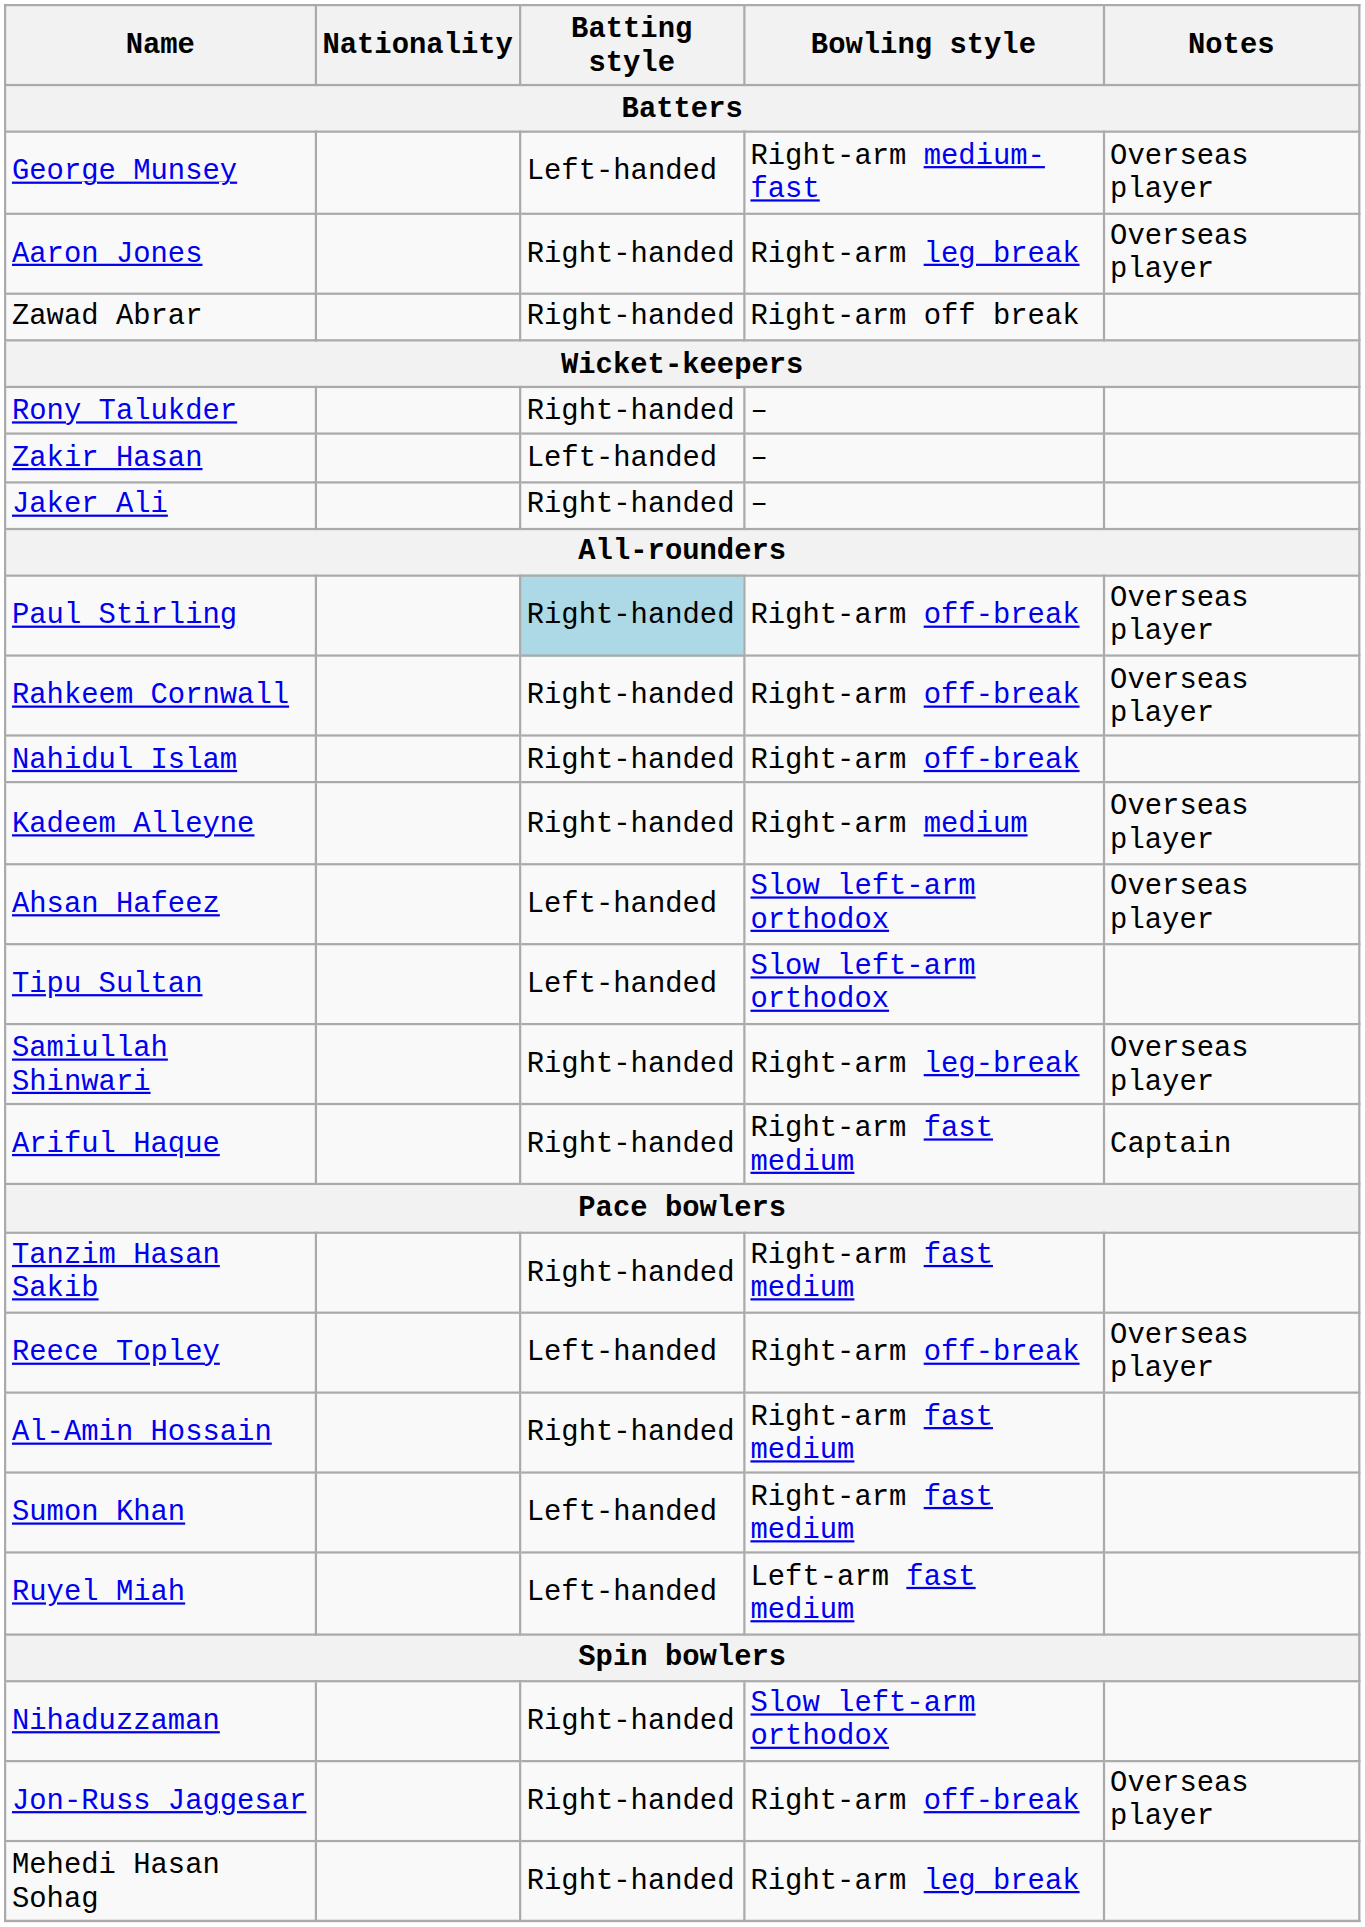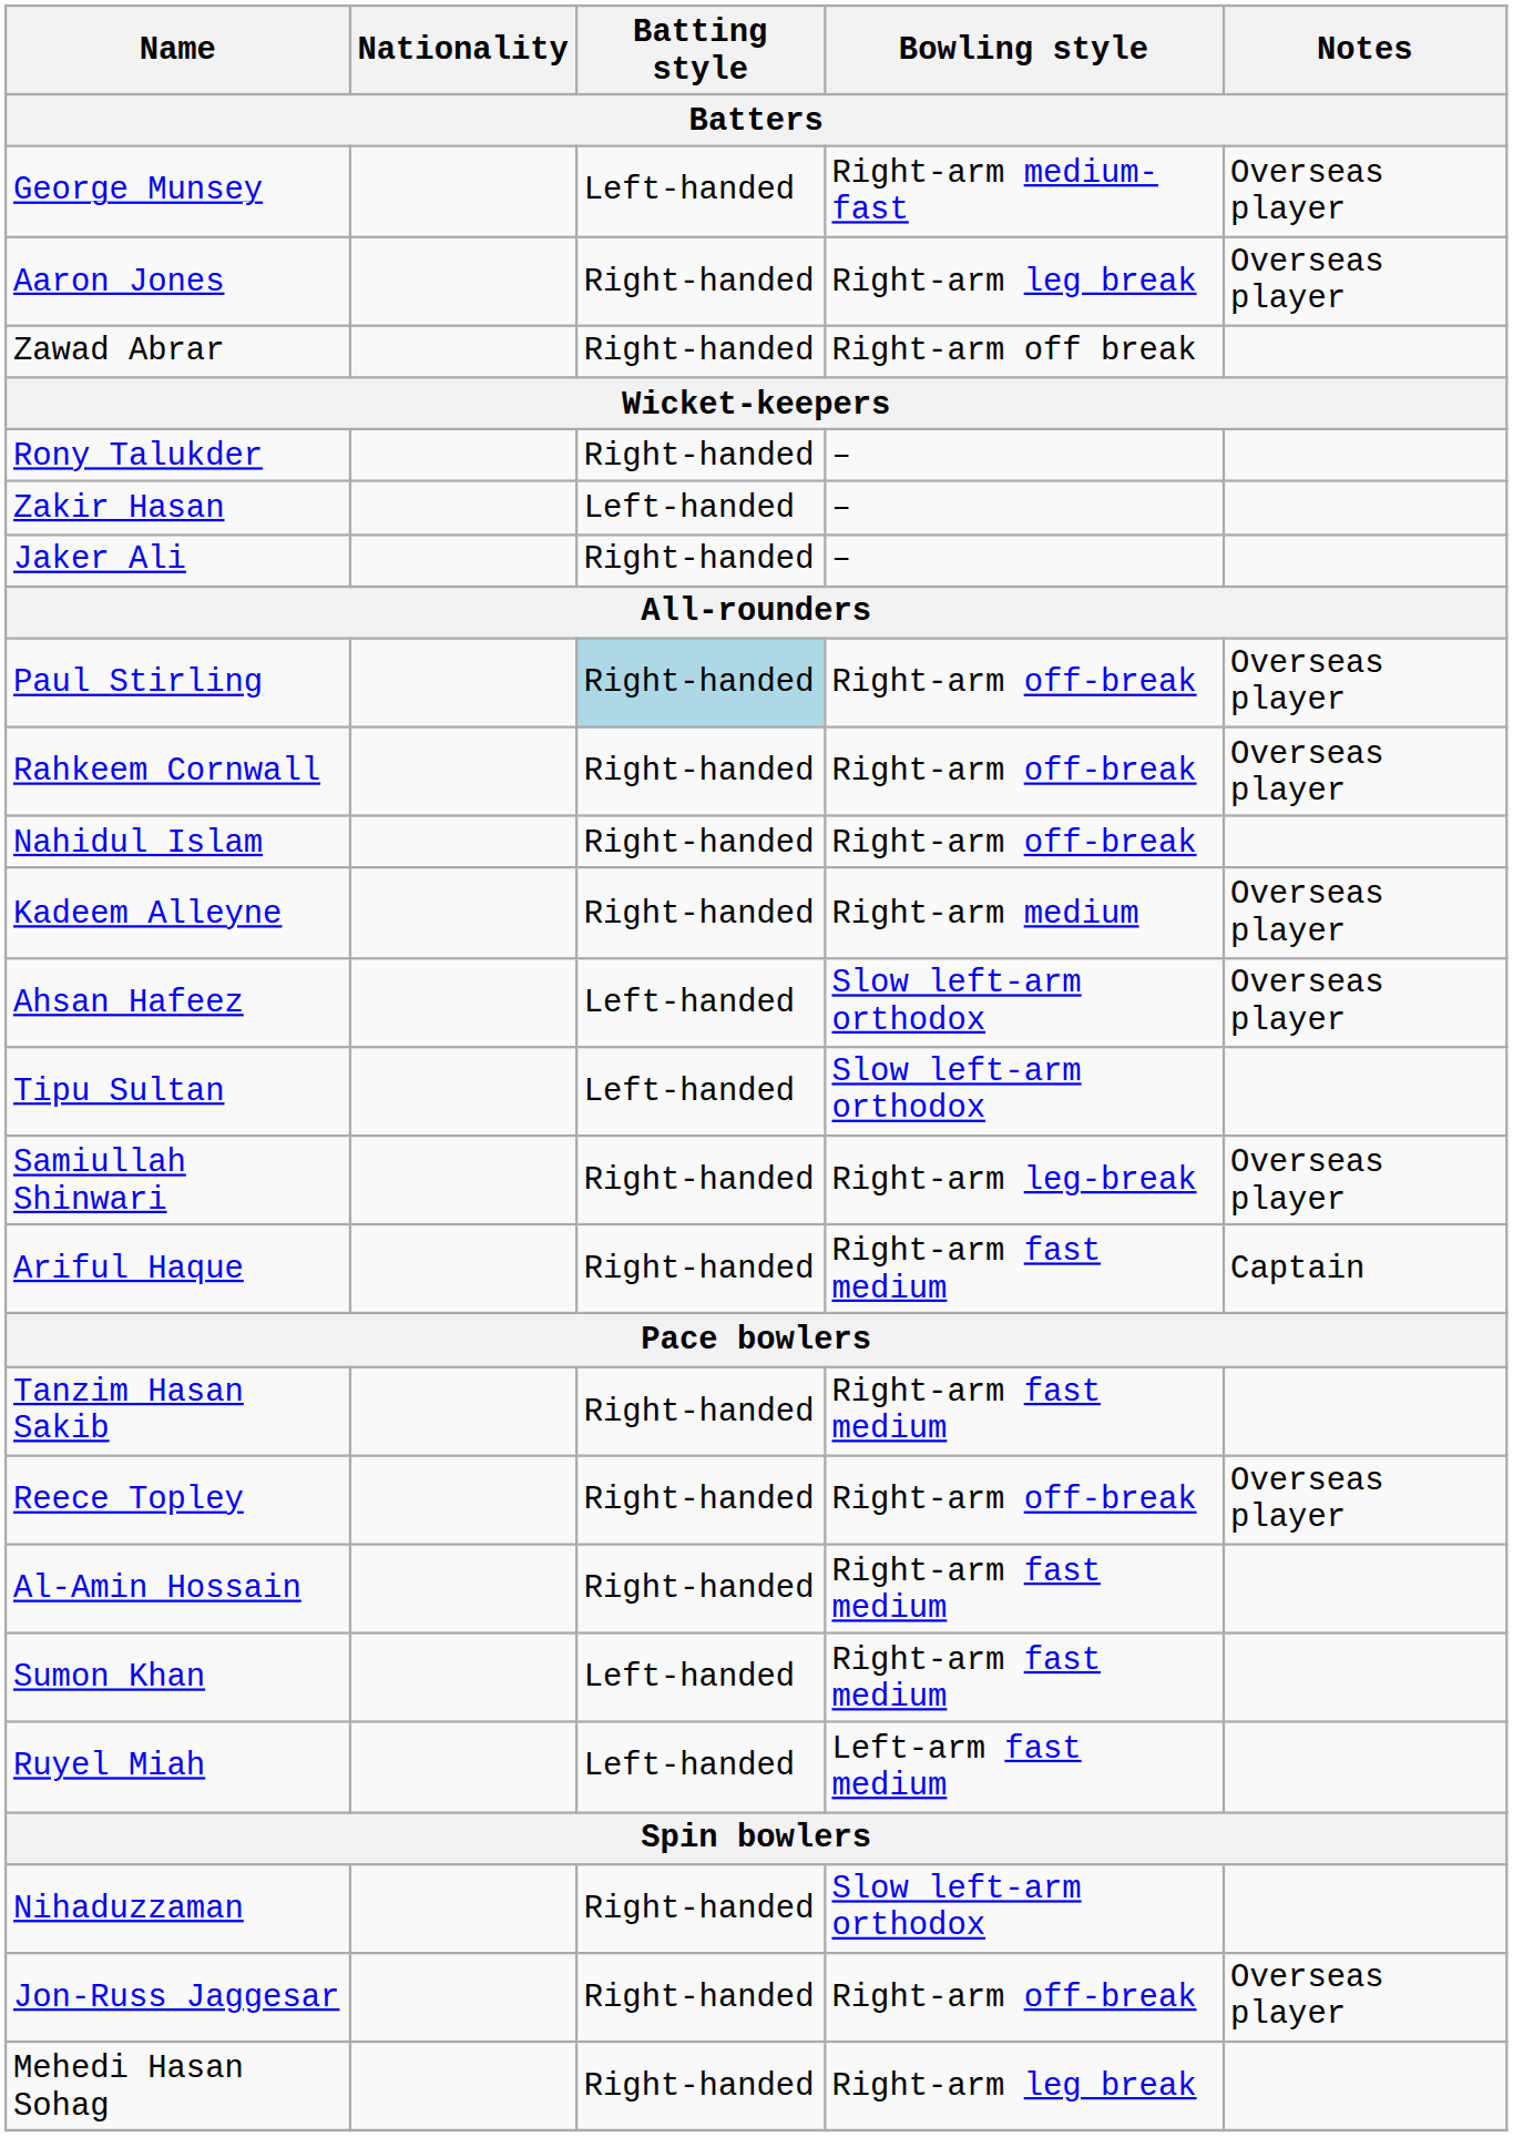 <table class="wikitable">
 <tr>
 <th>Name</th>
 <th>Nationality</th>
 <th>Batting style</th>
 <th>Bowling style</th>
 <th>Notes</th>
 </tr>
 <tr>
 <th colspan="5">Batters</th>
 </tr>
 <tr>
 <td><a href='#'>George Munsey</a></td>
 <td></td>
 <td>Left-handed</td>
 <td>Right-arm <a href='#'>medium-fast</a></td>
 <td>Overseas player</td>
 </tr>
 <tr>
 <td><a href='#'>Aaron Jones</a></td>
 <td></td>
 <td>Right-handed</td>
 <td>Right-arm <a href='#'>leg break</a></td>
 <td>Overseas player</td>
 </tr>
 <tr>
 <td>Zawad Abrar</td>
 <td></td>
 <td>Right-handed</td>
 <td>Right-arm off break</td>
 <td></td>
 </tr>
 <tr>
 <th colspan="5">Wicket-keepers</th>
 </tr>
 <tr>
 <td><a href='#'>Rony Talukder</a></td>
 <td></td>
 <td>Right-handed</td>
 <td>–</td>
 </tr>
 <tr>
 <td><a href='#'>Zakir Hasan</a></td>
 <td></td>
 <td>Left-handed</td>
 <td>–</td>
 <td></td>
 </tr>
 <tr>
 <td><a href='#'>Jaker Ali</a></td>
 <td></td>
 <td>Right-handed</td>
 <td>–</td>
 <td></td>
 </tr>
 <tr>
 <th colspan="5">All-rounders</th>
 </tr>
 <tr>
 <td><a href='#'>Paul Stirling</a></td>
 <td></td>
 <td style="background: lightblue;">Right-handed</td>
 <td>Right-arm <a href='#'>off-break</a></td>
 <td>Overseas player</td>
 </tr>
 <tr>
 <td><a href='#'>Rahkeem Cornwall</a></td>
 <td></td>
 <td>Right-handed</td>
 <td>Right-arm <a href='#'>off-break</a></td>
 <td>Overseas player</td>
 </tr>
 <tr>
 <td><a href='#'>Nahidul Islam</a></td>
 <td></td>
 <td>Right-handed</td>
 <td>Right-arm <a href='#'>off-break</a></td>
 <td></td>
 </tr>
 <tr>
 <td><a href='#'>Kadeem Alleyne</a></td>
 <td></td>
 <td>Right-handed</td>
 <td>Right-arm <a href='#'>medium</a></td>
 <td>Overseas player</td>
 </tr>
 <tr>
 <td><a href='#'>Ahsan Hafeez</a></td>
 <td></td>
 <td>Left-handed</td>
 <td><a href='#'>Slow left-arm orthodox</a></td>
 <td>Overseas player</td>
 </tr>
 <tr>
 <td><a href='#'>Tipu Sultan</a></td>
 <td></td>
 <td>Left-handed</td>
 <td><a href='#'>Slow left-arm orthodox</a></td>
 <td></td>
 </tr>
 <tr>
 <td><a href='#'>Samiullah Shinwari</a></td>
 <td></td>
 <td>Right-handed</td>
 <td>Right-arm <a href='#'>leg-break</a></td>
 <td>Overseas player</td>
 </tr>
 <tr>
 <td><a href='#'>Ariful Haque</a></td>
 <td></td>
 <td>Right-handed</td>
 <td>Right-arm <a href='#'>fast medium</a></td>
 <td>Captain</td>
 </tr>
 <tr>
 <th colspan="5">Pace bowlers</th>
 </tr>
 <tr>
 <td><a href='#'>Tanzim Hasan Sakib</a></td>
 <td></td>
 <td>Right-handed</td>
 <td>Right-arm <a href='#'>fast medium</a></td>
 <td></td>
 </tr>
 <tr>
 <td><a href='#'>Reece Topley</a></td>
 <td></td>
-<td>Left-handed</td>
+<td>Right-handed</td>
 <td>Right-arm <a href='#'>off-break</a></td>
 <td>Overseas player</td>
 </tr>
 <tr>
 <td><a href='#'>Al-Amin Hossain</a></td>
 <td></td>
 <td>Right-handed</td>
 <td>Right-arm <a href='#'>fast medium</a></td>
 <td></td>
 </tr>
 <tr>
 <td><a href='#'>Sumon Khan</a></td>
 <td></td>
 <td>Left-handed</td>
 <td>Right-arm <a href='#'>fast medium</a></td>
 <td></td>
 </tr>
 <tr>
 <td><a href='#'>Ruyel Miah</a></td>
 <td></td>
 <td>Left-handed</td>
 <td>Left-arm <a href='#'>fast medium</a></td>
 <td></td>
 </tr>
 <tr>
 <th colspan="5">Spin bowlers</th>
 </tr>
 <tr>
 <td><a href='#'>Nihaduzzaman</a></td>
 <td></td>
 <td>Right-handed</td>
 <td><a href='#'>Slow left-arm orthodox</a></td>
 <td></td>
 </tr>
 <tr>
 <td><a href='#'>Jon-Russ Jaggesar</a></td>
 <td></td>
 <td>Right-handed</td>
 <td>Right-arm <a href='#'>off-break</a></td>
 <td>Overseas player</td>
 </tr>
 <tr>
 <td>Mehedi Hasan Sohag</td>
 <td></td>
 <td>Right-handed</td>
 <td>Right-arm <a href='#'>leg break</a></td>
 <td></td>
 </tr>
 <tr>
 </tr>
 </table>
